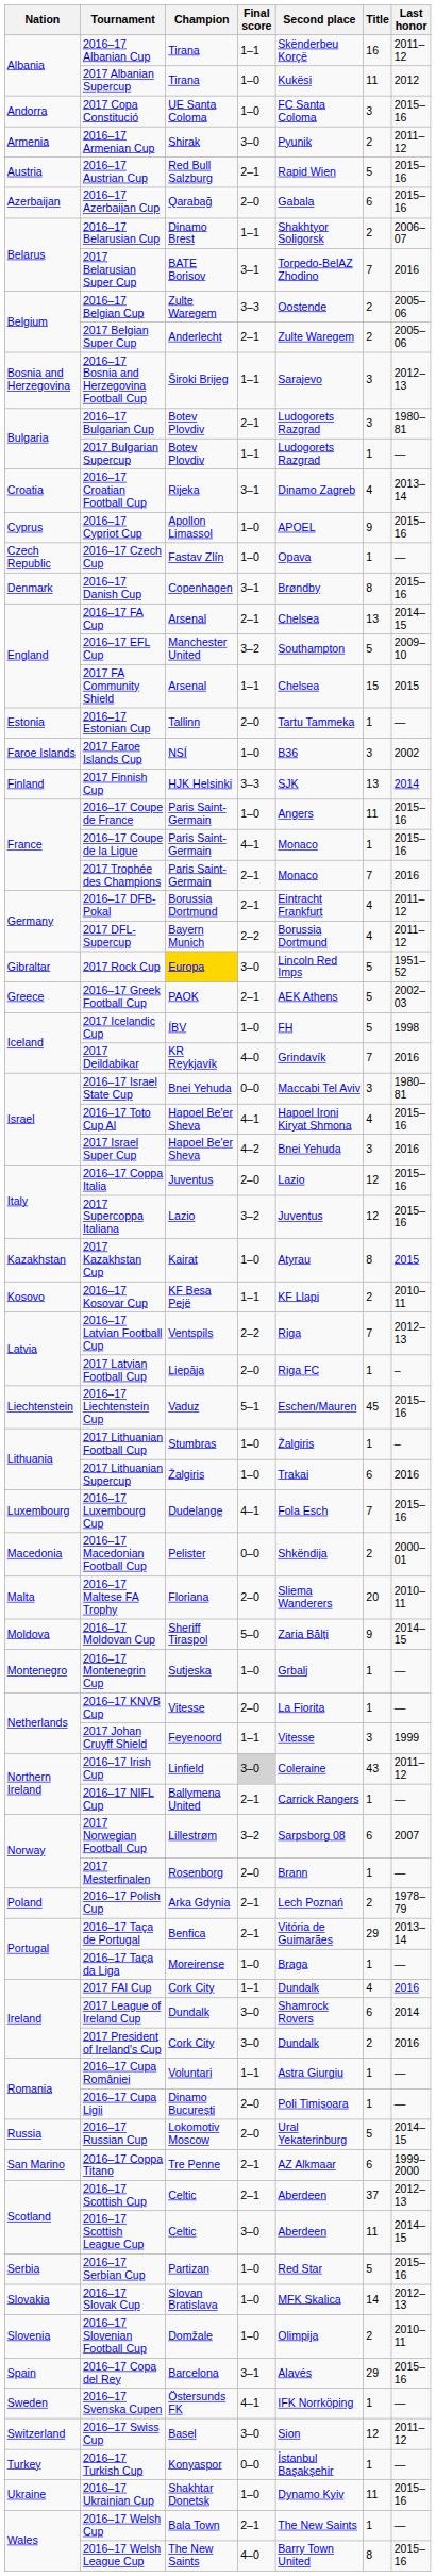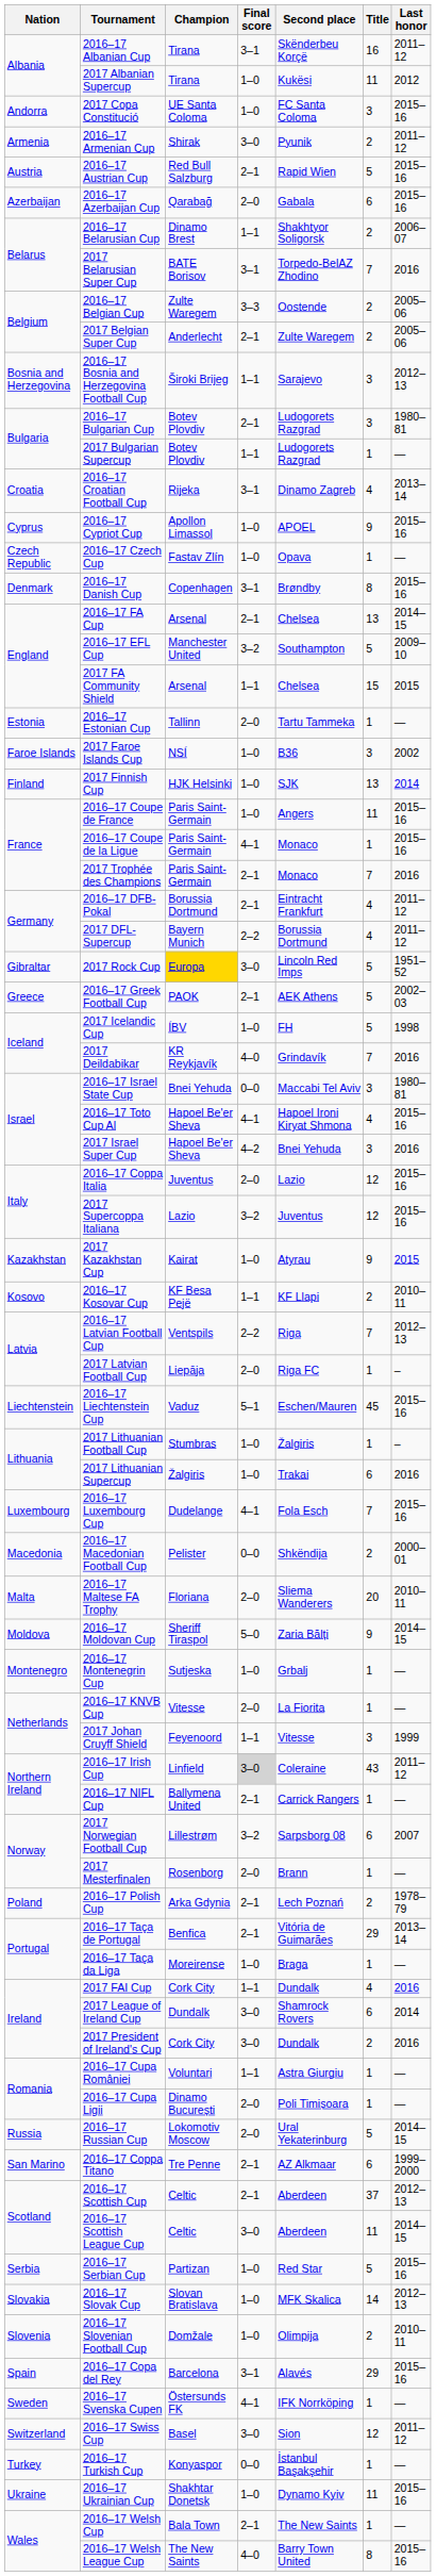 <table class="wikitable sortable">
 <tr>
 <th>Nation</th>
 <th>Tournament</th>
 <th>Champion</th>
 <th>Final score</th>
 <th>Second place</th>
 <th data-sort-type="number">Title</th>
 <th>Last honor</th>
 </tr>
 <tr>
 <td rowspan="2"> <a href='#'>Albania</a></td>
 <td><a href='#'>2016–17 Albanian Cup</a></td>
 <td><a href='#'>Tirana</a></td>
-<td>1–1 </td>
+<td>3–1 </td>
 <td><a href='#'>Skënderbeu Korçë</a></td>
 <td>16</td>
 <td>2011–12</td>
 </tr>
 <tr>
 <td><a href='#'>2017 Albanian Supercup</a></td>
 <td><a href='#'>Tirana</a></td>
 <td>1–0</td>
 <td><a href='#'>Kukësi</a></td>
 <td>11</td>
 <td>2012</td>
 </tr>
 <tr>
 <td> <a href='#'>Andorra</a></td>
 <td><a href='#'>2017 Copa Constitució</a></td>
 <td><a href='#'>UE Santa Coloma</a></td>
 <td>1–0</td>
 <td><a href='#'>FC Santa Coloma</a></td>
 <td>3</td>
 <td>2015–16</td>
 </tr>
 <tr>
 <td> <a href='#'>Armenia</a></td>
 <td><a href='#'>2016–17 Armenian Cup</a></td>
 <td><a href='#'>Shirak</a></td>
 <td>3–0</td>
 <td><a href='#'>Pyunik</a></td>
 <td>2</td>
 <td>2011–12</td>
 </tr>
 <tr>
 <td> <a href='#'>Austria</a></td>
 <td><a href='#'>2016–17 Austrian Cup</a></td>
 <td><a href='#'>Red Bull Salzburg</a></td>
 <td>2–1</td>
 <td><a href='#'>Rapid Wien</a></td>
 <td>5</td>
 <td>2015–16</td>
 </tr>
 <tr>
 <td> <a href='#'>Azerbaijan</a></td>
 <td><a href='#'>2016–17 Azerbaijan Cup</a></td>
 <td><a href='#'>Qarabağ</a></td>
 <td>2–0</td>
 <td><a href='#'>Gabala</a></td>
 <td>6</td>
 <td>2015–16</td>
 </tr>
 <tr>
 <td rowspan="2"> <a href='#'>Belarus</a></td>
 <td><a href='#'>2016–17 Belarusian Cup</a></td>
 <td><a href='#'>Dinamo Brest</a></td>
 <td>1–1 </td>
 <td><a href='#'>Shakhtyor Soligorsk</a></td>
 <td>2</td>
 <td>2006–07</td>
 </tr>
 <tr>
 <td><a href='#'>2017 Belarusian Super Cup</a></td>
 <td><a href='#'>BATE Borisov</a></td>
 <td>3–1</td>
 <td><a href='#'>Torpedo-BelAZ Zhodino</a></td>
 <td>7</td>
 <td>2016</td>
 </tr>
 <tr>
 <td rowspan="2"> <a href='#'>Belgium</a></td>
 <td><a href='#'>2016–17 Belgian Cup</a></td>
 <td><a href='#'>Zulte Waregem</a></td>
 <td>3–3 </td>
 <td><a href='#'>Oostende</a></td>
 <td>2</td>
 <td>2005–06</td>
 </tr>
 <tr>
 <td><a href='#'>2017 Belgian Super Cup</a></td>
 <td><a href='#'>Anderlecht</a></td>
 <td>2–1</td>
 <td><a href='#'>Zulte Waregem</a></td>
 <td>2</td>
 <td>2005–06</td>
 </tr>
 <tr>
 <td> <a href='#'>Bosnia and Herzegovina</a></td>
 <td><a href='#'>2016–17 Bosnia and Herzegovina Football Cup</a></td>
 <td><a href='#'>Široki Brijeg</a></td>
 <td>1–1 </td>
 <td><a href='#'>Sarajevo</a></td>
 <td>3</td>
 <td>2012–13</td>
 </tr>
 <tr>
 <td rowspan="2"> <a href='#'>Bulgaria</a></td>
 <td><a href='#'>2016–17 Bulgarian Cup</a></td>
 <td><a href='#'>Botev Plovdiv</a></td>
 <td>2–1</td>
 <td><a href='#'>Ludogorets Razgrad</a></td>
 <td>3</td>
 <td>1980–81</td>
 </tr>
 <tr>
 <td><a href='#'>2017 Bulgarian Supercup</a></td>
 <td><a href='#'>Botev Plovdiv</a></td>
 <td>1–1 </td>
 <td><a href='#'>Ludogorets Razgrad</a></td>
 <td>1</td>
 <td>—</td>
 </tr>
 <tr>
 <td> <a href='#'>Croatia</a></td>
 <td><a href='#'>2016–17 Croatian Football Cup</a></td>
 <td><a href='#'>Rijeka</a></td>
 <td>3–1</td>
 <td><a href='#'>Dinamo Zagreb</a></td>
 <td>4</td>
 <td>2013–14</td>
 </tr>
 <tr>
 <td> <a href='#'>Cyprus</a></td>
 <td><a href='#'>2016–17 Cypriot Cup</a></td>
 <td><a href='#'>Apollon Limassol</a></td>
 <td>1–0</td>
 <td><a href='#'>APOEL</a></td>
 <td>9</td>
 <td>2015–16</td>
 </tr>
 <tr>
 <td> <a href='#'>Czech Republic</a></td>
 <td><a href='#'>2016–17 Czech Cup</a></td>
 <td><a href='#'>Fastav Zlín</a></td>
 <td>1–0</td>
 <td><a href='#'>Opava</a></td>
 <td>1</td>
 <td>—</td>
 </tr>
 <tr>
 <td> <a href='#'>Denmark</a></td>
 <td><a href='#'>2016–17 Danish Cup</a></td>
 <td><a href='#'>Copenhagen</a></td>
 <td>3–1</td>
 <td><a href='#'>Brøndby</a></td>
 <td>8</td>
 <td>2015–16</td>
 </tr>
 <tr>
 <td rowspan=3> <a href='#'>England</a></td>
 <td><a href='#'>2016–17 FA Cup</a></td>
 <td><a href='#'>Arsenal</a></td>
 <td>2–1</td>
 <td><a href='#'>Chelsea</a></td>
 <td>13</td>
 <td>2014–15</td>
 </tr>
 <tr>
 <td><a href='#'>2016–17 EFL Cup</a></td>
 <td><a href='#'>Manchester United</a></td>
 <td>3–2</td>
 <td><a href='#'>Southampton</a></td>
 <td>5</td>
 <td>2009–10</td>
 </tr>
 <tr>
 <td><a href='#'>2017 FA Community Shield</a></td>
 <td><a href='#'>Arsenal</a></td>
 <td>1–1 </td>
 <td><a href='#'>Chelsea</a></td>
 <td>15</td>
 <td>2015</td>
 </tr>
 <tr>
 <td> <a href='#'>Estonia</a></td>
 <td><a href='#'>2016–17 Estonian Cup</a></td>
 <td><a href='#'>Tallinn</a></td>
 <td>2–0</td>
 <td><a href='#'>Tartu Tammeka</a></td>
 <td>1</td>
 <td>—</td>
 </tr>
 <tr>
 <td> <a href='#'>Faroe Islands</a></td>
 <td><a href='#'>2017 Faroe Islands Cup</a></td>
 <td><a href='#'>NSÍ</a></td>
 <td>1–0</td>
 <td><a href='#'>B36</a></td>
 <td>3</td>
 <td>2002</td>
 </tr>
 <tr>
 <td> <a href='#'>Finland</a></td>
 <td><a href='#'>2017 Finnish Cup</a></td>
 <td><a href='#'>HJK Helsinki</a></td>
-<td>3–3 </td>
+<td>1–0</td>
 <td><a href='#'>SJK</a></td>
 <td>13</td>
 <td><a href='#'>2014</a></td>
 </tr>
 <tr>
 <td rowspan=3> <a href='#'>France</a></td>
 <td><a href='#'>2016–17 Coupe de France</a></td>
 <td><a href='#'>Paris Saint-Germain</a></td>
 <td>1–0</td>
 <td><a href='#'>Angers</a></td>
 <td>11</td>
 <td>2015–16</td>
 </tr>
 <tr>
 <td><a href='#'>2016–17 Coupe de la Ligue</a></td>
 <td><a href='#'>Paris Saint-Germain</a></td>
 <td>4–1</td>
 <td><a href='#'>Monaco</a></td>
 <td>1</td>
 <td>2015–16</td>
 </tr>
 <tr>
 <td><a href='#'>2017 Trophée des Champions</a></td>
 <td><a href='#'>Paris Saint-Germain</a></td>
 <td>2–1</td>
 <td><a href='#'>Monaco</a></td>
 <td>7</td>
 <td>2016</td>
 </tr>
 <tr>
 <td rowspan=2> <a href='#'>Germany</a></td>
 <td><a href='#'>2016–17 DFB-Pokal</a></td>
 <td><a href='#'>Borussia Dortmund</a></td>
 <td>2–1</td>
 <td><a href='#'>Eintracht Frankfurt</a></td>
 <td>4</td>
 <td>2011–12</td>
 </tr>
 <tr>
 <td><a href='#'>2017 DFL-Supercup</a></td>
 <td><a href='#'>Bayern Munich</a></td>
 <td>2–2 </td>
 <td><a href='#'>Borussia Dortmund</a></td>
 <td>4</td>
 <td>2011–12</td>
 </tr>
 <tr>
 <td> <a href='#'>Gibraltar</a></td>
 <td><a href='#'>2017 Rock Cup</a></td>
 <td style="background: gold;"><a href='#'>Europa</a></td>
 <td>3–0</td>
 <td><a href='#'>Lincoln Red Imps</a></td>
 <td>5</td>
 <td>1951–52</td>
 </tr>
 <tr>
 <td> <a href='#'>Greece</a></td>
 <td><a href='#'>2016–17 Greek Football Cup</a></td>
 <td><a href='#'>PAOK</a></td>
 <td>2–1</td>
 <td><a href='#'>AEK Athens</a></td>
 <td>5</td>
 <td>2002–03</td>
 </tr>
 <tr>
 <td rowspan=2> <a href='#'>Iceland</a></td>
 <td><a href='#'>2017 Icelandic Cup</a></td>
 <td><a href='#'>ÍBV</a></td>
 <td>1–0</td>
 <td><a href='#'>FH</a></td>
 <td>5</td>
 <td>1998</td>
 </tr>
 <tr>
 <td><a href='#'>2017 Deildabikar</a></td>
 <td><a href='#'>KR Reykjavík</a></td>
 <td>4–0</td>
 <td><a href='#'>Grindavík</a></td>
 <td>7</td>
 <td>2016</td>
 </tr>
 <tr>
 <td rowspan=3> <a href='#'>Israel</a></td>
 <td><a href='#'>2016–17 Israel State Cup</a></td>
 <td><a href='#'>Bnei Yehuda</a></td>
 <td>0–0 </td>
 <td><a href='#'>Maccabi Tel Aviv</a></td>
 <td>3</td>
 <td>1980–81</td>
 </tr>
 <tr>
 <td><a href='#'>2016–17 Toto Cup Al</a></td>
 <td><a href='#'>Hapoel Be'er Sheva</a></td>
 <td>4–1</td>
 <td><a href='#'>Hapoel Ironi Kiryat Shmona</a></td>
 <td>4</td>
 <td>2015–16</td>
 </tr>
 <tr>
 <td><a href='#'>2017 Israel Super Cup</a></td>
 <td><a href='#'>Hapoel Be'er Sheva</a></td>
 <td>4–2</td>
 <td><a href='#'>Bnei Yehuda</a></td>
 <td>3</td>
 <td>2016</td>
 </tr>
 <tr>
 <td rowspan=2> <a href='#'>Italy</a></td>
 <td><a href='#'>2016–17 Coppa Italia</a></td>
 <td><a href='#'>Juventus</a></td>
 <td>2–0</td>
 <td><a href='#'>Lazio</a></td>
 <td>12</td>
 <td>2015–16</td>
 </tr>
 <tr>
 <td><a href='#'>2017 Supercoppa Italiana</a></td>
 <td><a href='#'>Lazio</a></td>
 <td>3–2</td>
 <td><a href='#'>Juventus</a></td>
 <td>12</td>
 <td>2015–16</td>
 </tr>
 <tr>
 <td> <a href='#'>Kazakhstan</a></td>
 <td><a href='#'>2017 Kazakhstan Cup</a></td>
 <td><a href='#'>Kairat</a></td>
 <td>1–0</td>
 <td><a href='#'>Atyrau</a></td>
-<td>8</td>
+<td>9</td>
 <td><a href='#'>2015</a></td>
 </tr>
 <tr>
 <td> <a href='#'>Kosovo</a></td>
 <td><a href='#'>2016–17 Kosovar Cup</a></td>
 <td><a href='#'>KF Besa Pejë</a></td>
 <td>1–1 </td>
 <td><a href='#'>KF Llapi</a></td>
 <td>2</td>
 <td>2010–11</td>
 </tr>
 <tr>
 <td rowspan=2> <a href='#'>Latvia</a></td>
 <td><a href='#'>2016–17 Latvian Football Cup</a></td>
 <td><a href='#'>Ventspils</a></td>
 <td>2–2 </td>
 <td><a href='#'>Riga</a></td>
 <td>7</td>
 <td>2012–13</td>
 </tr>
 <tr>
 <td><a href='#'>2017 Latvian Football Cup</a></td>
 <td><a href='#'>Liepāja</a></td>
 <td>2–0</td>
 <td><a href='#'>Riga FC</a></td>
 <td>1</td>
 <td>–</td>
 </tr>
 <tr>
 <td> <a href='#'>Liechtenstein</a></td>
 <td><a href='#'>2016–17 Liechtenstein Cup</a></td>
 <td><a href='#'>Vaduz</a></td>
 <td>5–1</td>
 <td><a href='#'>Eschen/Mauren</a></td>
 <td>45</td>
 <td>2015–16</td>
 </tr>
 <tr>
 <td rowspan=2> <a href='#'>Lithuania</a></td>
 <td><a href='#'>2017 Lithuanian Football Cup</a></td>
 <td><a href='#'>Stumbras</a></td>
 <td>1–0</td>
 <td><a href='#'>Žalgiris</a></td>
 <td>1</td>
 <td>–</td>
 </tr>
 <tr>
 <td><a href='#'>2017 Lithuanian Supercup</a></td>
 <td><a href='#'>Žalgiris</a></td>
 <td>1–0</td>
 <td><a href='#'>Trakai</a></td>
 <td>6</td>
 <td>2016</td>
 </tr>
 <tr>
 <td> <a href='#'>Luxembourg</a></td>
 <td><a href='#'>2016–17 Luxembourg Cup</a></td>
 <td><a href='#'>Dudelange</a></td>
 <td>4–1</td>
 <td><a href='#'>Fola Esch</a></td>
 <td>7</td>
 <td>2015–16</td>
 </tr>
 <tr>
 <td> <a href='#'>Macedonia</a></td>
 <td><a href='#'>2016–17 Macedonian Football Cup</a></td>
 <td><a href='#'>Pelister</a></td>
 <td>0–0 </td>
 <td><a href='#'>Shkëndija</a></td>
 <td>2</td>
 <td>2000–01</td>
 </tr>
 <tr>
 <td> <a href='#'>Malta</a></td>
 <td><a href='#'>2016–17 Maltese FA Trophy</a></td>
 <td><a href='#'>Floriana</a></td>
 <td>2–0</td>
 <td><a href='#'>Sliema Wanderers</a></td>
 <td>20</td>
 <td>2010–11</td>
 </tr>
 <tr>
 <td> <a href='#'>Moldova</a></td>
 <td><a href='#'>2016–17 Moldovan Cup</a></td>
 <td><a href='#'>Sheriff Tiraspol</a></td>
 <td>5–0</td>
 <td><a href='#'>Zaria Bălți</a></td>
 <td>9</td>
 <td>2014–15</td>
 </tr>
 <tr>
 <td> <a href='#'>Montenegro</a></td>
 <td><a href='#'>2016–17 Montenegrin Cup</a></td>
 <td><a href='#'>Sutjeska</a></td>
 <td>1–0</td>
 <td><a href='#'>Grbalj</a></td>
 <td>1</td>
 <td>—</td>
 </tr>
 <tr>
 <td rowspan=2> <a href='#'>Netherlands</a></td>
 <td><a href='#'>2016–17 KNVB Cup</a></td>
 <td><a href='#'>Vitesse</a></td>
 <td>2–0</td>
 <td><a href='#'>La Fiorita</a></td>
 <td>1</td>
 <td>—</td>
 </tr>
 <tr>
 <td><a href='#'>2017 Johan Cruyff Shield</a></td>
 <td><a href='#'>Feyenoord</a></td>
 <td>1–1 </td>
 <td><a href='#'>Vitesse</a></td>
 <td>3</td>
 <td>1999</td>
 </tr>
 <tr>
 <td rowspan=2> <a href='#'>Northern Ireland</a></td>
 <td><a href='#'>2016–17 Irish Cup</a></td>
 <td><a href='#'>Linfield</a></td>
 <td style="background: lightgrey;">3–0</td>
 <td><a href='#'>Coleraine</a></td>
 <td>43</td>
 <td>2011–12</td>
 </tr>
 <tr>
 <td><a href='#'>2016–17 NIFL Cup</a></td>
 <td><a href='#'>Ballymena United</a></td>
 <td>2–1</td>
 <td><a href='#'>Carrick Rangers</a></td>
 <td>1</td>
 <td>—</td>
 </tr>
 <tr>
 <td rowspan=2> <a href='#'>Norway</a></td>
 <td><a href='#'>2017 Norwegian Football Cup</a></td>
 <td><a href='#'>Lillestrøm</a></td>
 <td>3–2</td>
 <td><a href='#'>Sarpsborg 08</a></td>
 <td>6</td>
 <td>2007</td>
 </tr>
 <tr>
 <td><a href='#'>2017 Mesterfinalen</a></td>
 <td><a href='#'>Rosenborg</a></td>
 <td>2–0</td>
 <td><a href='#'>Brann</a></td>
 <td>1</td>
 <td>—</td>
 </tr>
 <tr>
 <td> <a href='#'>Poland</a></td>
 <td><a href='#'>2016–17 Polish Cup</a></td>
 <td><a href='#'>Arka Gdynia</a></td>
 <td>2–1 </td>
 <td><a href='#'>Lech Poznań</a></td>
 <td>2</td>
 <td>1978–79</td>
 </tr>
 <tr>
 <td rowspan=2> <a href='#'>Portugal</a></td>
 <td><a href='#'>2016–17 Taça de Portugal</a></td>
 <td><a href='#'>Benfica</a></td>
 <td>2–1</td>
 <td><a href='#'>Vitória de Guimarães</a></td>
 <td>29</td>
 <td>2013–14</td>
 </tr>
 <tr>
 <td><a href='#'>2016–17 Taça da Liga</a></td>
 <td><a href='#'>Moreirense</a></td>
 <td>1–0</td>
 <td><a href='#'>Braga</a></td>
 <td>1</td>
 <td>—</td>
 </tr>
 <tr>
 <td rowspan=3> <a href='#'>Ireland</a></td>
 <td><a href='#'>2017 FAI Cup</a></td>
 <td><a href='#'>Cork City</a></td>
 <td>1–1 </td>
 <td><a href='#'>Dundalk</a></td>
 <td>4</td>
 <td><a href='#'>2016</a></td>
 </tr>
 <tr>
 <td><a href='#'>2017 League of Ireland Cup</a></td>
 <td><a href='#'>Dundalk</a></td>
 <td>3–0</td>
 <td><a href='#'>Shamrock Rovers</a></td>
 <td>6</td>
 <td>2014</td>
 </tr>
 <tr>
 <td><a href='#'>2017 President of Ireland's Cup</a></td>
 <td><a href='#'>Cork City</a></td>
 <td>3–0</td>
 <td><a href='#'>Dundalk</a></td>
 <td>2</td>
 <td>2016</td>
 </tr>
 <tr>
 <td rowspan=2> <a href='#'>Romania</a></td>
 <td><a href='#'>2016–17 Cupa României</a></td>
 <td><a href='#'>Voluntari</a></td>
 <td>1–1 </td>
 <td><a href='#'>Astra Giurgiu</a></td>
 <td>1</td>
 <td>—</td>
 </tr>
 <tr>
 <td><a href='#'>2016–17 Cupa Ligii</a></td>
 <td><a href='#'>Dinamo București</a></td>
 <td>2–0</td>
 <td><a href='#'>Poli Timișoara</a></td>
 <td>1</td>
 <td>—</td>
 </tr>
 <tr>
 <td> <a href='#'>Russia</a></td>
 <td><a href='#'>2016–17 Russian Cup</a></td>
 <td><a href='#'>Lokomotiv Moscow</a></td>
 <td>2–0</td>
 <td><a href='#'>Ural Yekaterinburg</a></td>
 <td>5</td>
 <td>2014–15</td>
 </tr>
 <tr>
 <td> <a href='#'>San Marino</a></td>
 <td><a href='#'>2016–17 Coppa Titano</a></td>
 <td><a href='#'>Tre Penne</a></td>
 <td>2–1</td>
 <td><a href='#'>AZ Alkmaar</a></td>
 <td>6</td>
 <td>1999–2000</td>
 </tr>
 <tr>
 <td rowspan=2> <a href='#'>Scotland</a></td>
 <td><a href='#'>2016–17 Scottish Cup</a></td>
 <td><a href='#'>Celtic</a></td>
 <td>2–1</td>
 <td><a href='#'>Aberdeen</a></td>
 <td>37</td>
 <td>2012–13</td>
 </tr>
 <tr>
 <td><a href='#'>2016–17 Scottish League Cup</a></td>
 <td><a href='#'>Celtic</a></td>
 <td>3–0</td>
 <td><a href='#'>Aberdeen</a></td>
 <td>11</td>
 <td>2014–15</td>
 </tr>
 <tr>
 <td> <a href='#'>Serbia</a></td>
 <td><a href='#'>2016–17 Serbian Cup</a></td>
 <td><a href='#'>Partizan</a></td>
 <td>1–0</td>
 <td><a href='#'>Red Star</a></td>
 <td>5</td>
 <td>2015–16</td>
 </tr>
 <tr>
 <td> <a href='#'>Slovakia</a></td>
 <td><a href='#'>2016–17 Slovak Cup</a></td>
 <td><a href='#'>Slovan Bratislava</a></td>
 <td>1–0</td>
 <td><a href='#'>MFK Skalica</a></td>
 <td>14</td>
 <td>2012–13</td>
 </tr>
 <tr>
 <td> <a href='#'>Slovenia</a></td>
 <td><a href='#'>2016–17 Slovenian Football Cup</a></td>
 <td><a href='#'>Domžale</a></td>
 <td>1–0</td>
 <td><a href='#'>Olimpija</a></td>
 <td>2</td>
 <td>2010–11</td>
 </tr>
 <tr>
 <td> <a href='#'>Spain</a></td>
 <td><a href='#'>2016–17 Copa del Rey</a></td>
 <td><a href='#'>Barcelona</a></td>
 <td>3–1</td>
 <td><a href='#'>Alavés</a></td>
 <td>29</td>
 <td>2015–16</td>
 </tr>
 <tr>
 <td> <a href='#'>Sweden</a></td>
 <td><a href='#'>2016–17 Svenska Cupen</a></td>
 <td><a href='#'>Östersunds FK</a></td>
 <td>4–1</td>
 <td><a href='#'>IFK Norrköping</a></td>
 <td>1</td>
 <td>—</td>
 </tr>
 <tr>
 <td> <a href='#'>Switzerland</a></td>
 <td><a href='#'>2016–17 Swiss Cup</a></td>
 <td><a href='#'>Basel</a></td>
 <td>3–0</td>
 <td><a href='#'>Sion</a></td>
 <td>12</td>
 <td>2011–12</td>
 </tr>
 <tr>
 <td> <a href='#'>Turkey</a></td>
 <td><a href='#'>2016–17 Turkish Cup</a></td>
 <td><a href='#'>Konyaspor</a></td>
 <td>0–0 </td>
 <td><a href='#'>İstanbul Başakşehir</a></td>
 <td>1</td>
 <td>—</td>
 </tr>
 <tr>
 <td> <a href='#'>Ukraine</a></td>
 <td><a href='#'>2016–17 Ukrainian Cup</a></td>
 <td><a href='#'>Shakhtar Donetsk</a></td>
 <td>1–0</td>
 <td><a href='#'>Dynamo Kyiv</a></td>
 <td>11</td>
 <td>2015–16</td>
 </tr>
 <tr>
 <td rowspan=2> <a href='#'>Wales</a></td>
 <td><a href='#'>2016–17 Welsh Cup</a></td>
 <td><a href='#'>Bala Town</a></td>
 <td>2–1</td>
 <td><a href='#'>The New Saints</a></td>
 <td>1</td>
 <td>—</td>
 </tr>
 <tr>
 <td><a href='#'>2016–17 Welsh League Cup</a></td>
 <td><a href='#'>The New Saints</a></td>
 <td>4–0</td>
 <td><a href='#'>Barry Town United</a></td>
 <td>8</td>
 <td>2015–16</td>
 </tr>
 </table>
